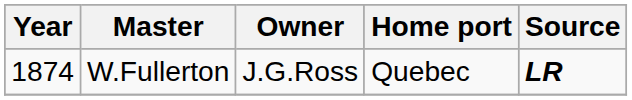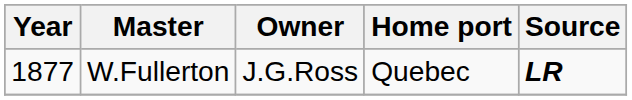 <table class=" wikitable">
 <tr>
 <th>Year</th>
 <th>Master</th>
 <th>Owner</th>
 <th>Home port</th>
 <th>Source</th>
 </tr>
 <tr>
-<td>1874</td>
+<td>1877</td>
 <td>W.Fullerton</td>
 <td>J.G.Ross</td>
 <td>Quebec</td>
 <td><strong><em>LR</em></strong></td>
 </tr>
 <tr>
 </tr>
 </table>
